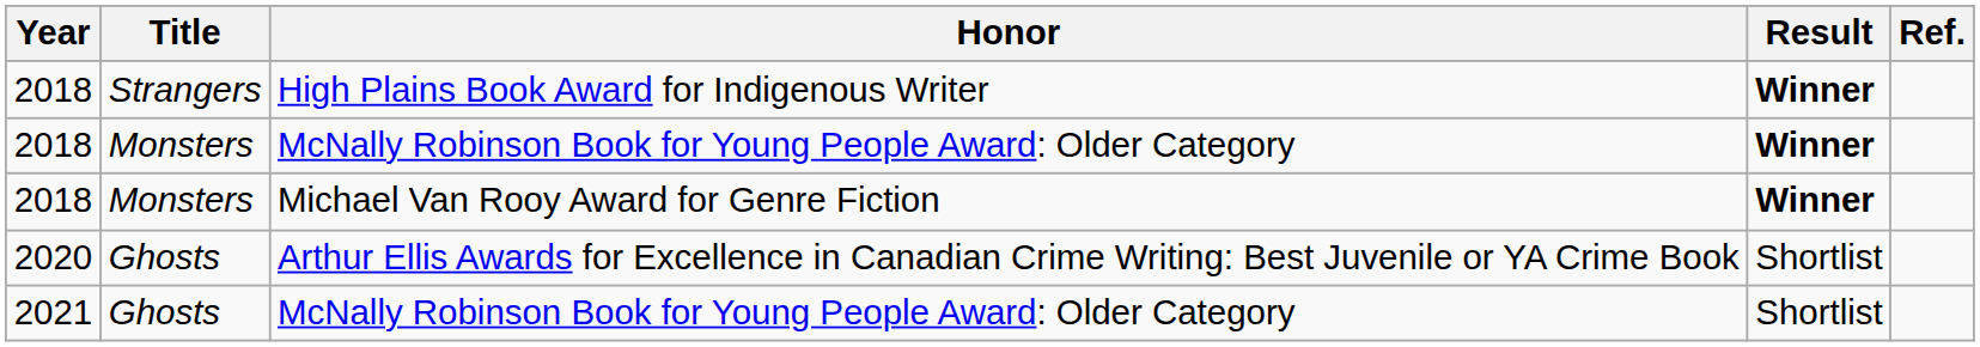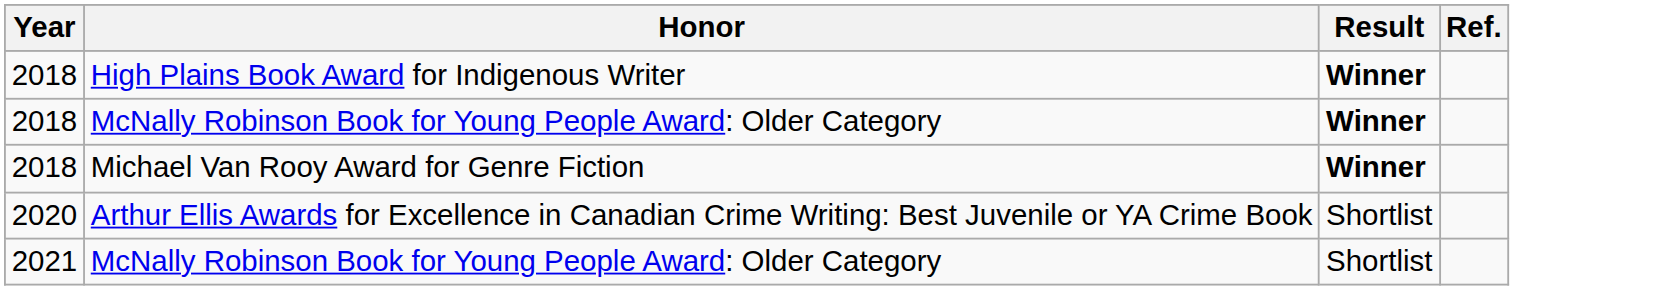 <table class="wikitable sortable mw-collapsible">
 <tr>
 <th>Year</th>
-<th>Title</th>
 <th>Honor</th>
 <th>Result</th>
 <th>Ref.</th>
 </tr>
 <tr>
 <td>2018</td>
-<td><em>Strangers</em></td>
 <td><a href='#'>High Plains Book Award</a> for Indigenous Writer</td>
 <td><strong>Winner</strong></td>
 <td></td>
 </tr>
 <tr>
 <td>2018</td>
-<td><em>Monsters</em></td>
 <td><a href='#'>McNally Robinson Book for Young People Award</a>: Older Category</td>
 <td><strong>Winner</strong></td>
 <td></td>
 </tr>
 <tr>
 <td>2018</td>
-<td><em>Monsters</em></td>
 <td>Michael Van Rooy Award for Genre Fiction</td>
 <td><strong>Winner</strong></td>
 <td></td>
 </tr>
 <tr>
 <td>2020</td>
-<td><em>Ghosts</em></td>
 <td><a href='#'>Arthur Ellis Awards</a> for Excellence in Canadian Crime Writing: Best Juvenile or YA Crime Book</td>
 <td>Shortlist</td>
 <td></td>
 </tr>
 <tr>
 <td>2021</td>
-<td><em>Ghosts</em></td>
 <td><a href='#'>McNally Robinson Book for Young People Award</a>: Older Category</td>
 <td>Shortlist</td>
 <td></td>
 </tr>
 </table>
